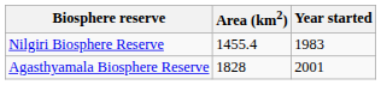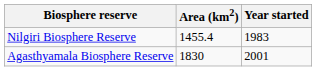 <table class="wikitable sortable">
 <tr>
 <th>Biosphere reserve</th>
 <th>Area (km<sup>2</sup>)</th>
 <th>Year started</th>
 </tr>
 <tr>
 <td><a href='#'>Nilgiri Biosphere Reserve</a></td>
 <td>1455.4</td>
 <td>1983</td>
 </tr>
 <tr>
 <td><a href='#'>Agasthyamala Biosphere Reserve</a></td>
-<td>1828</td>
+<td>1830</td>
 <td>2001</td>
 </tr>
 </table>
